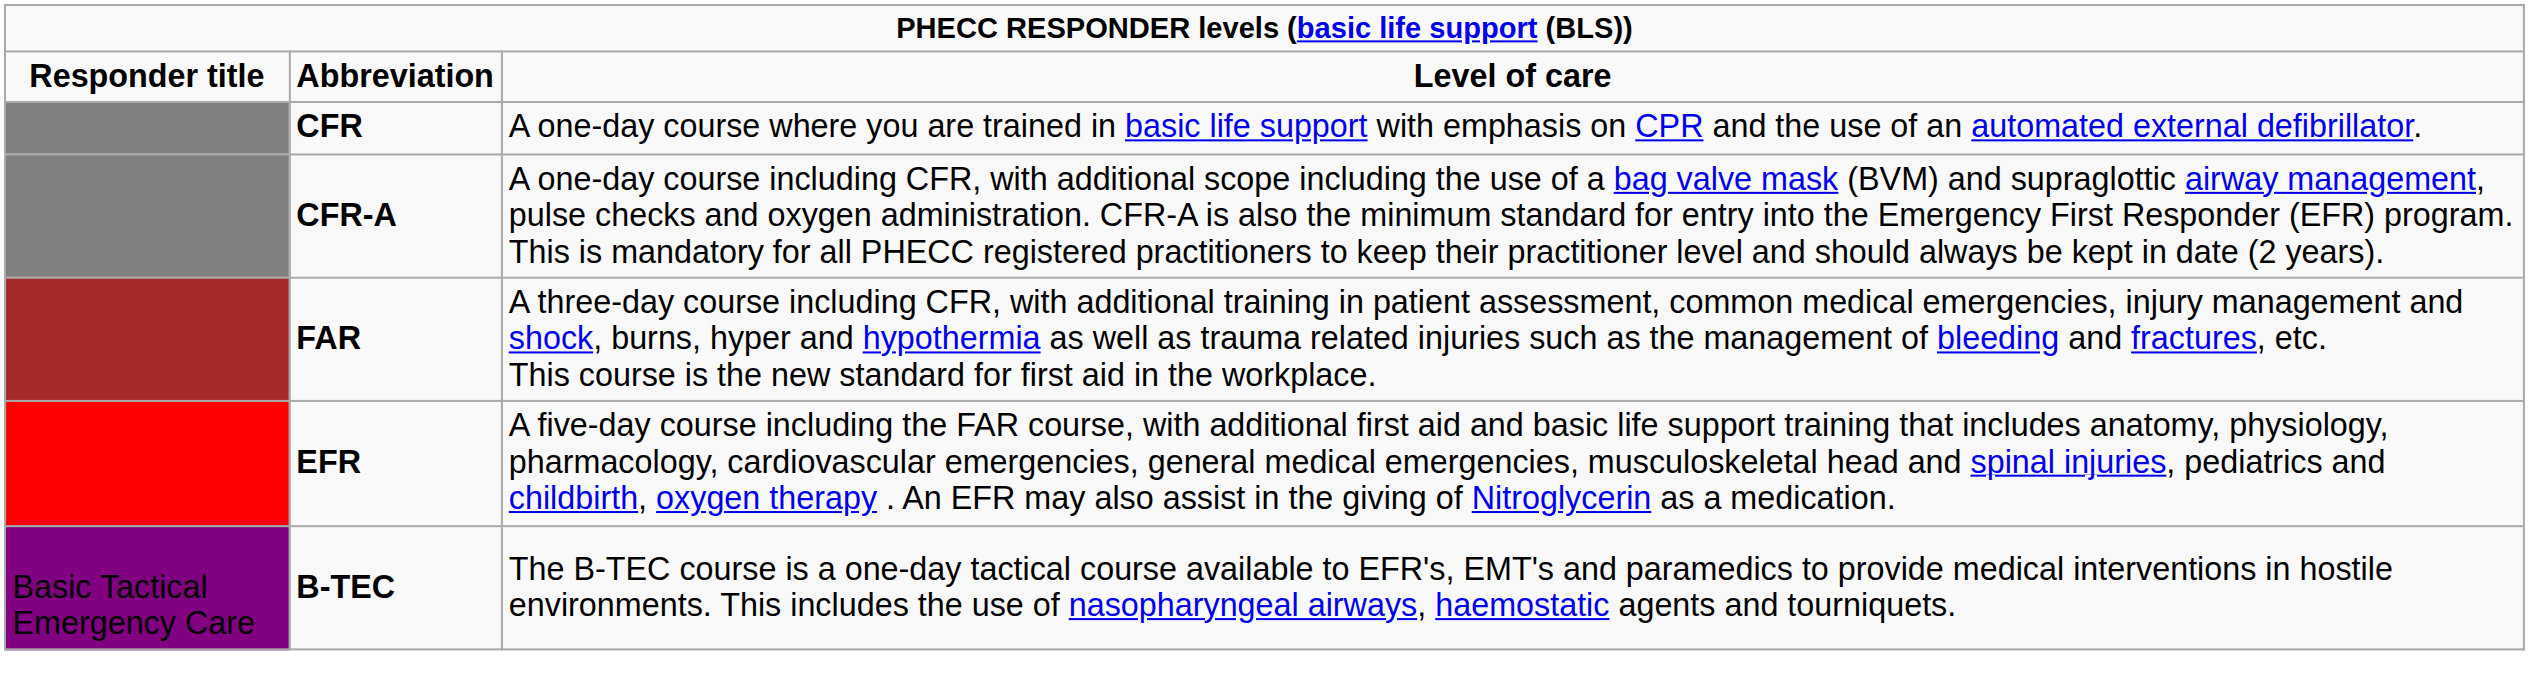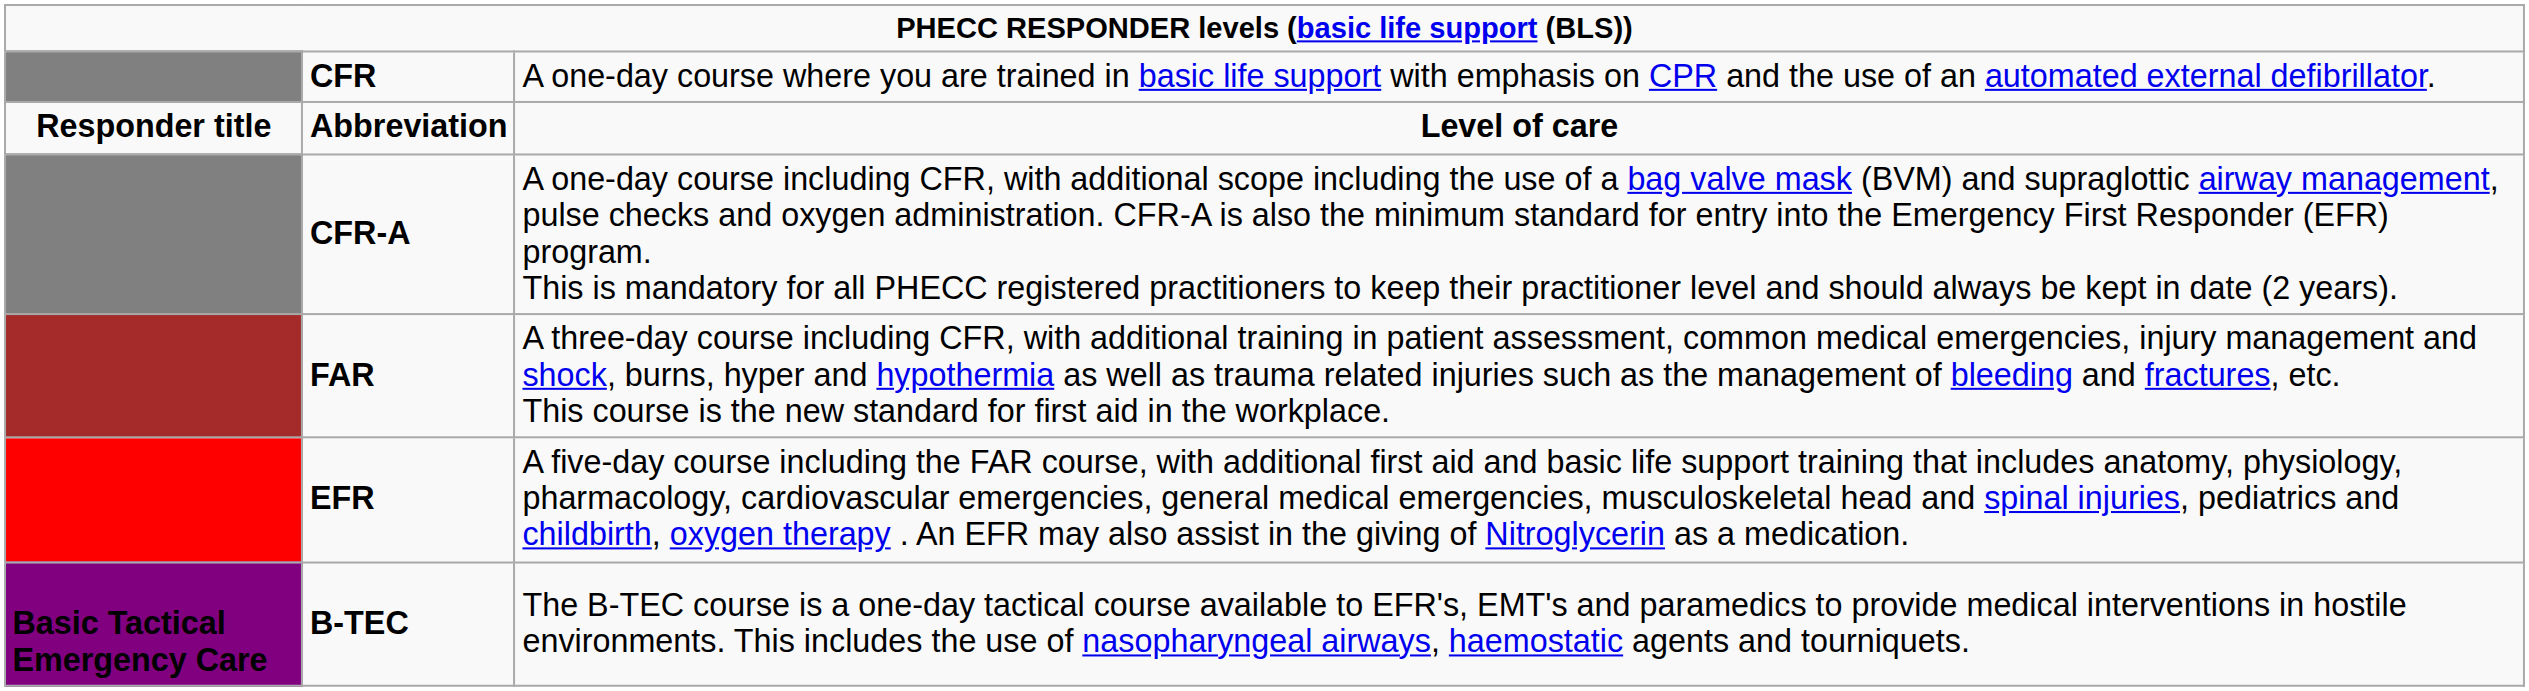 <table class="wikitable">
 <tr>
 <td colspan="3" align="center" style="font-size: 90%;"><strong>PHECC RESPONDER levels (<a href='#'>basic life support</a> (BLS))</strong></td>
 </tr>
 <tr>
+<td bgcolor="grey"></td>
+<td><strong>CFR</strong></td>
+<td>A one-day course where you are trained in <a href='#'>basic life support</a> with emphasis on <a href='#'>CPR</a> and the use of an <a href='#'>automated external defibrillator</a>.</td>
+</tr>
+<tr>
 <td align="center"><strong>Responder title</strong></td>
 <td><strong>Abbreviation</strong></td>
 <td align="center"><strong>Level of care</strong></td>
-</tr>
-<tr>
-<td bgcolor="grey"></td>
-<td><strong>CFR</strong></td>
-<td>A one-day course where you are trained in <a href='#'>basic life support</a> with emphasis on <a href='#'>CPR</a> and the use of an <a href='#'>automated external defibrillator</a>.</td>
 </tr>
 <tr>
 <td bgcolor="grey"></td>
 <td><strong>CFR-A</strong></td>
 <td>A one-day course including CFR, with additional scope including the use of a <a href='#'>bag valve mask</a> (BVM) and supraglottic <a href='#'>airway management</a>, pulse checks and oxygen administration. CFR-A is also the minimum standard for entry into the Emergency First Responder (EFR) program.<br>This is mandatory for all PHECC registered practitioners to keep their practitioner level and should always be kept in date (2 years).</td>
 </tr>
 <tr>
 <td bgcolor="brown"></td>
 <td><strong>FAR</strong></td>
 <td>A three-day course including CFR, with additional training in patient assessment, common medical emergencies, injury management and <a href='#'>shock</a>, burns, hyper and <a href='#'>hypothermia</a> as well as trauma related injuries such as the management of <a href='#'>bleeding</a> and <a href='#'>fractures</a>, etc.<br>This course is the new standard for first aid in the workplace.</td>
 </tr>
 <tr>
 <td bgcolor="red"></td>
 <td><strong>EFR</strong></td>
 <td>A five-day course including the FAR course, with additional first aid and basic life support training that includes anatomy, physiology, pharmacology, cardiovascular emergencies, general medical emergencies, musculoskeletal head and <a href='#'>spinal injuries</a>, pediatrics and <a href='#'>childbirth</a>, <a href='#'>oxygen therapy</a> . An EFR may also assist in the giving of <a href='#'>Nitroglycerin</a> as a medication.</td>
 </tr>
 <tr>
-<td bgcolor="purple"><br>Basic Tactical Emergency Care</td>
+<td bgcolor="purple"><strong><br>Basic Tactical Emergency Care</strong></td>
 <td><strong>B-TEC</strong></td>
 <td>The B-TEC course is a one-day tactical course available to EFR's, EMT's and paramedics to provide medical interventions in hostile environments. This includes the use of <a href='#'>nasopharyngeal airways</a>, <a href='#'>haemostatic</a> agents and tourniquets.</td>
 </tr>
 </table>
